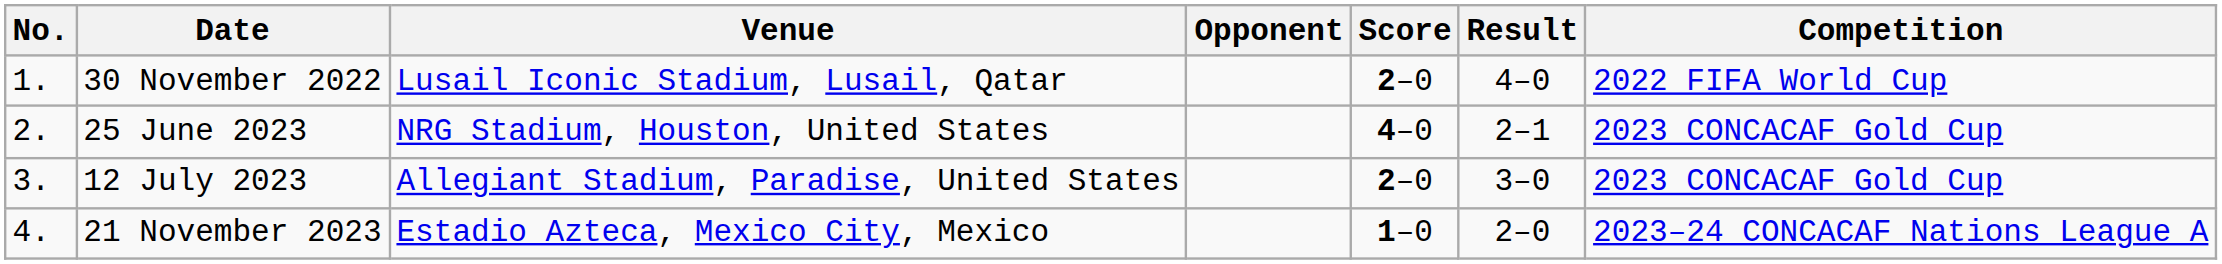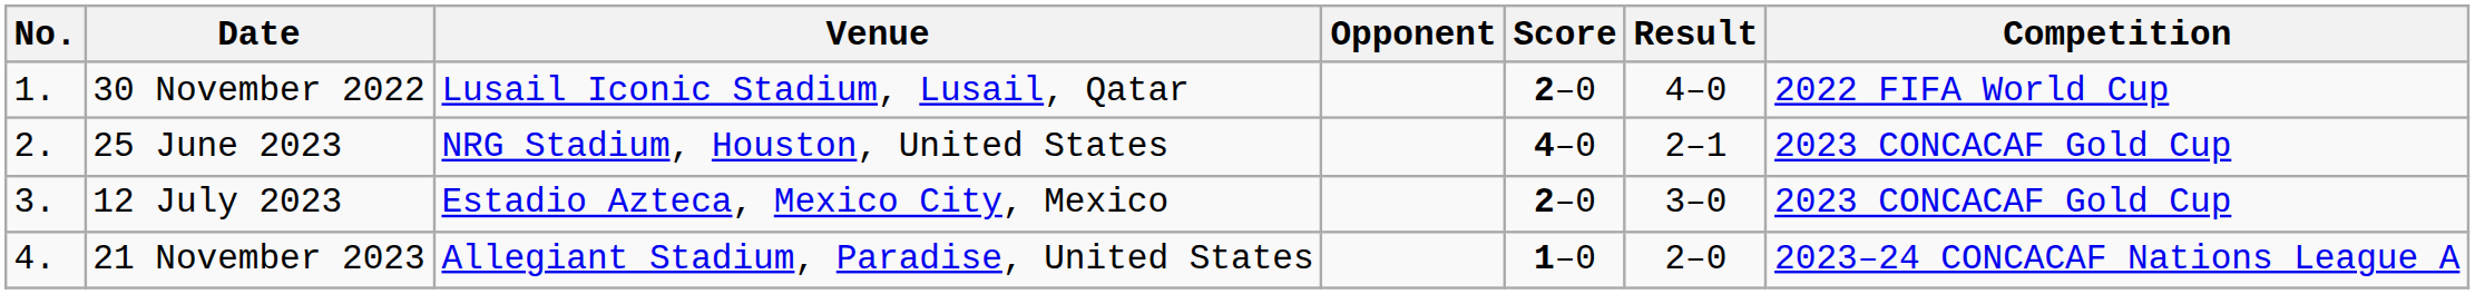 <table class="wikitable plainrowheaders sortable">
 <tr>
 <th>No.</th>
 <th>Date</th>
 <th>Venue</th>
 <th>Opponent</th>
 <th>Score</th>
 <th>Result</th>
 <th>Competition</th>
 </tr>
 <tr>
 <td>1.</td>
 <td>30 November 2022</td>
 <td><a href='#'>Lusail Iconic Stadium</a>, <a href='#'>Lusail</a>, Qatar</td>
 <td></td>
 <td align=center><strong>2</strong>–0</td>
 <td align=center>4–0</td>
 <td><a href='#'>2022 FIFA World Cup</a></td>
 </tr>
 <tr>
 <td>2.</td>
 <td>25 June 2023</td>
 <td><a href='#'>NRG Stadium</a>, <a href='#'>Houston</a>, United States</td>
 <td></td>
 <td align=center><strong>4</strong>–0</td>
 <td align=center>2–1</td>
 <td><a href='#'>2023 CONCACAF Gold Cup</a></td>
 </tr>
 <tr>
 <td>3.</td>
 <td>12 July 2023</td>
-<td><a href='#'>Allegiant Stadium</a>, <a href='#'>Paradise</a>, United States</td>
+<td><a href='#'>Estadio Azteca</a>, <a href='#'>Mexico City</a>, Mexico</td>
 <td></td>
 <td align=center><strong>2</strong>–0</td>
 <td align=center>3–0</td>
 <td><a href='#'>2023 CONCACAF Gold Cup</a></td>
 </tr>
 <tr>
 <td>4.</td>
 <td>21 November 2023</td>
-<td><a href='#'>Estadio Azteca</a>, <a href='#'>Mexico City</a>, Mexico</td>
+<td><a href='#'>Allegiant Stadium</a>, <a href='#'>Paradise</a>, United States</td>
 <td></td>
 <td align=center><strong>1</strong>–0</td>
 <td align=center>2–0 </td>
 <td><a href='#'>2023–24 CONCACAF Nations League A</a></td>
 </tr>
 </table>
